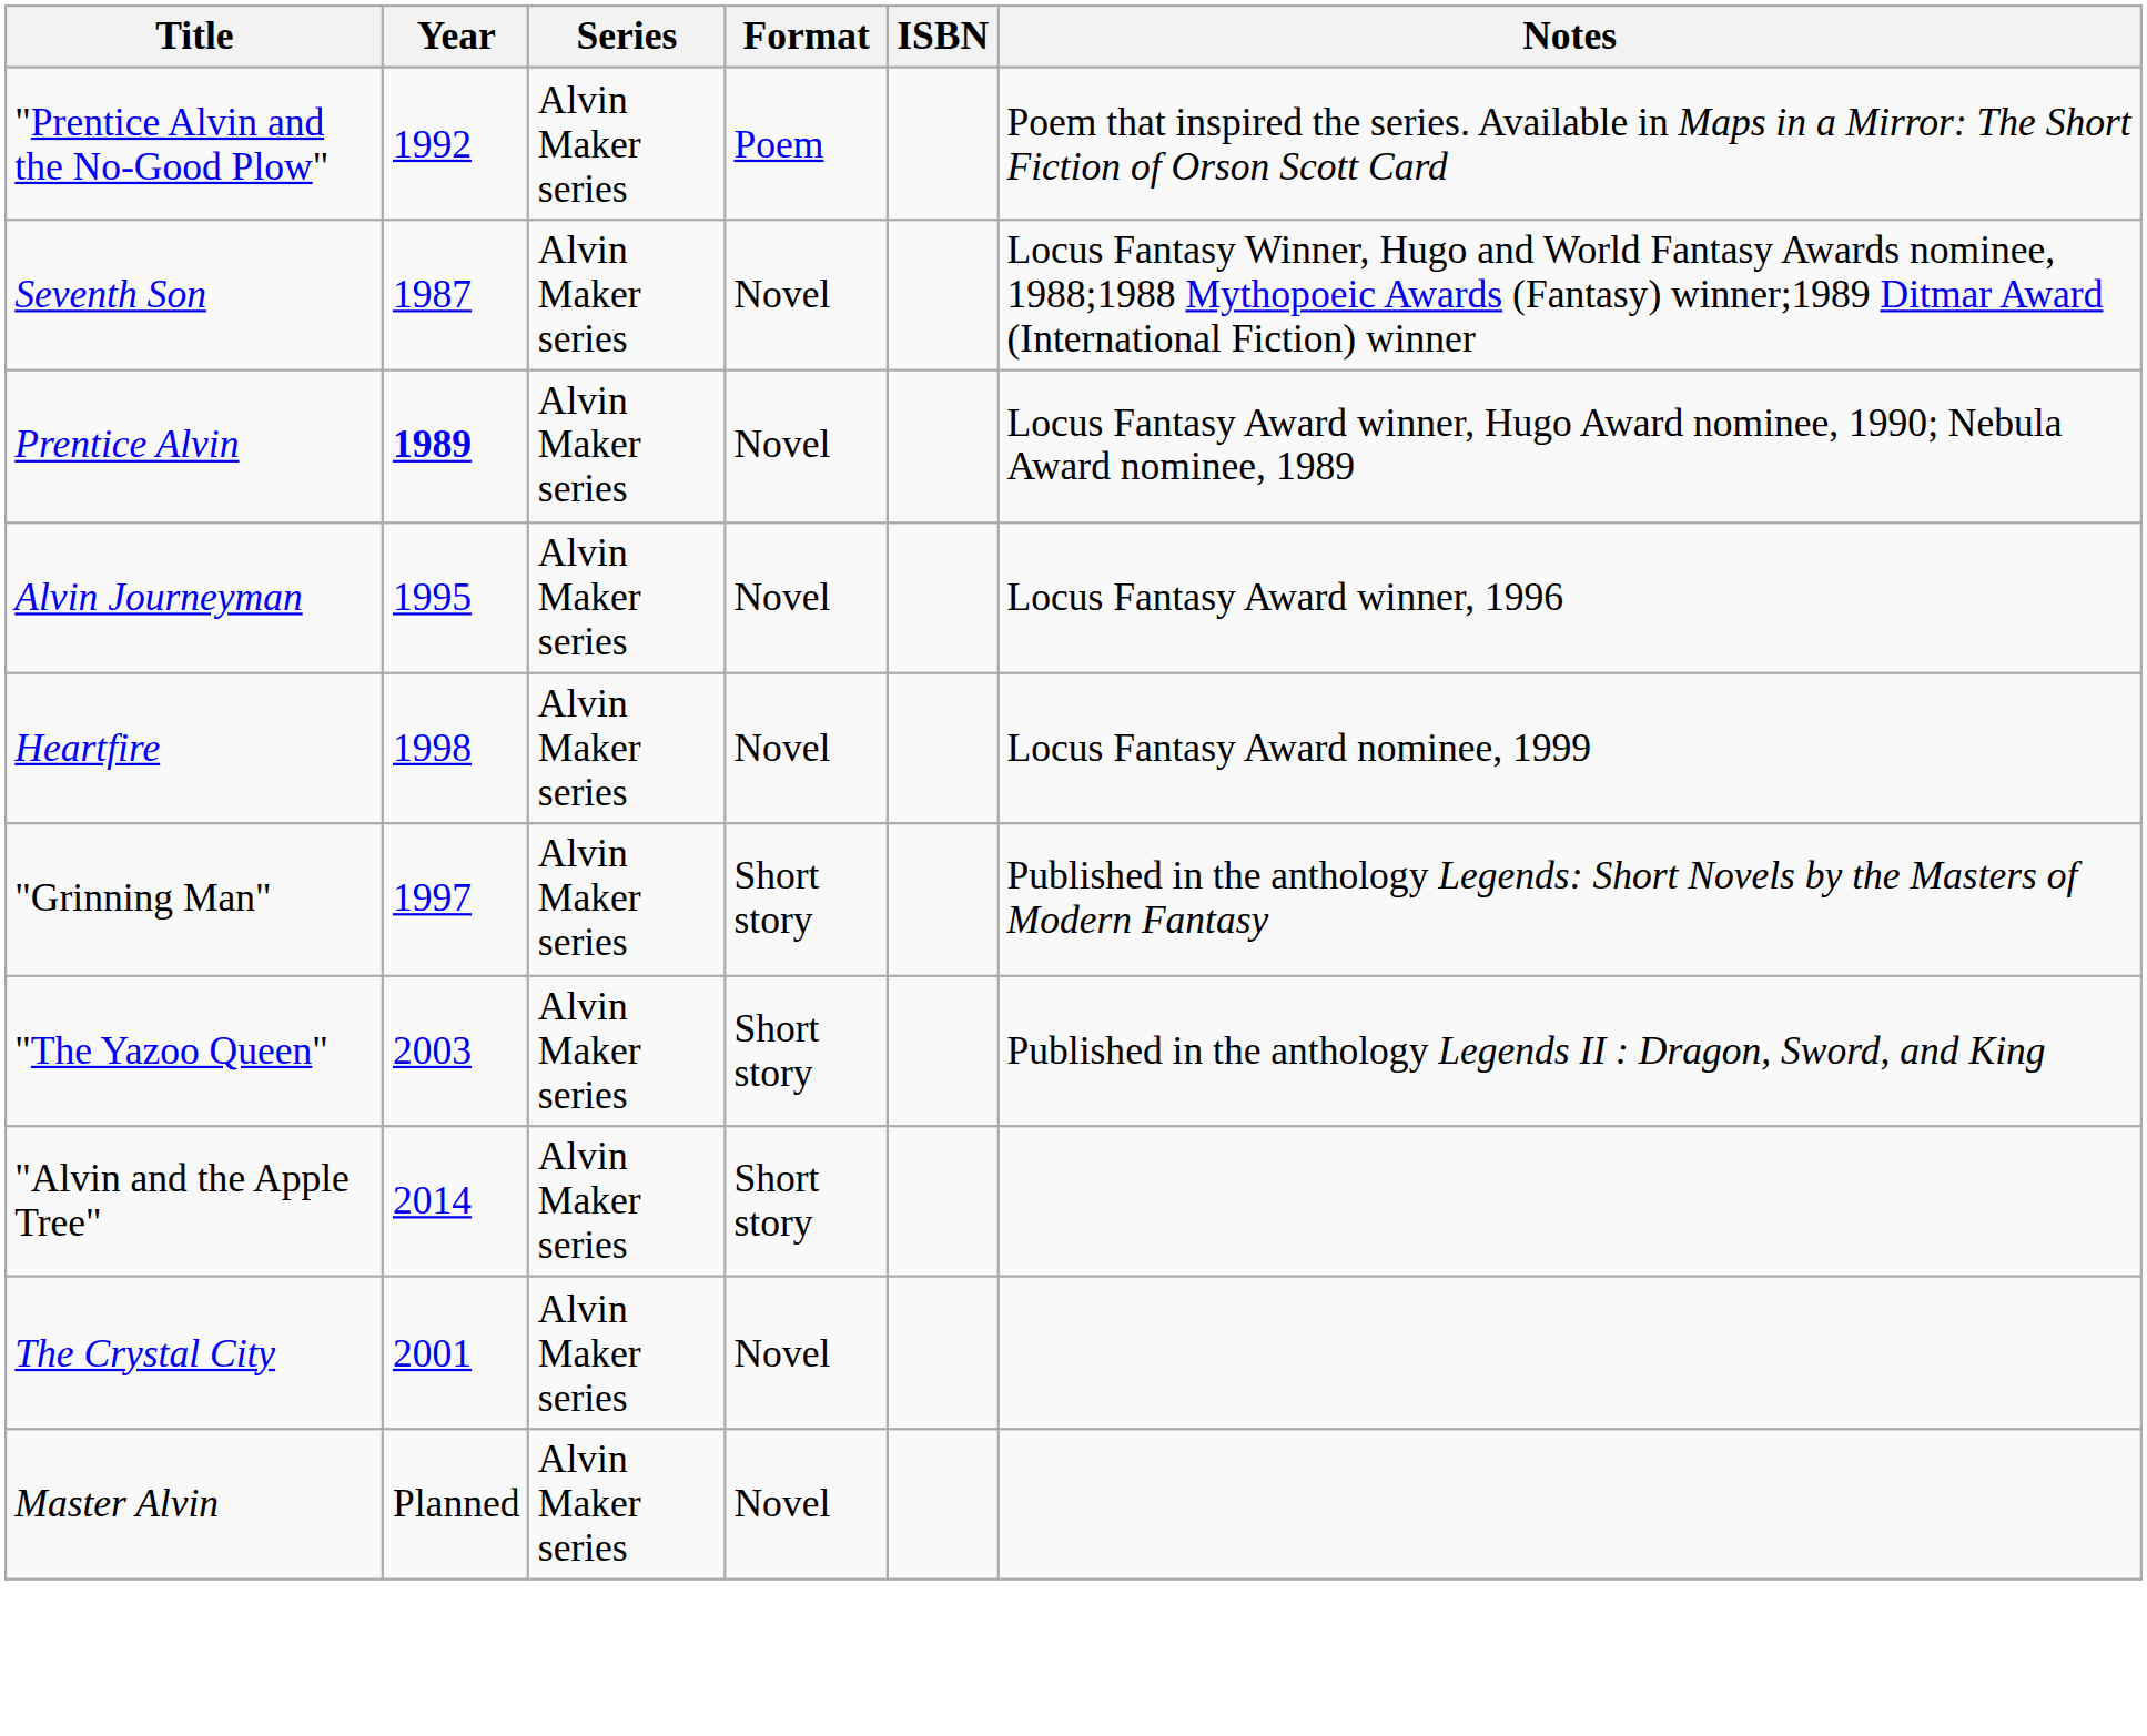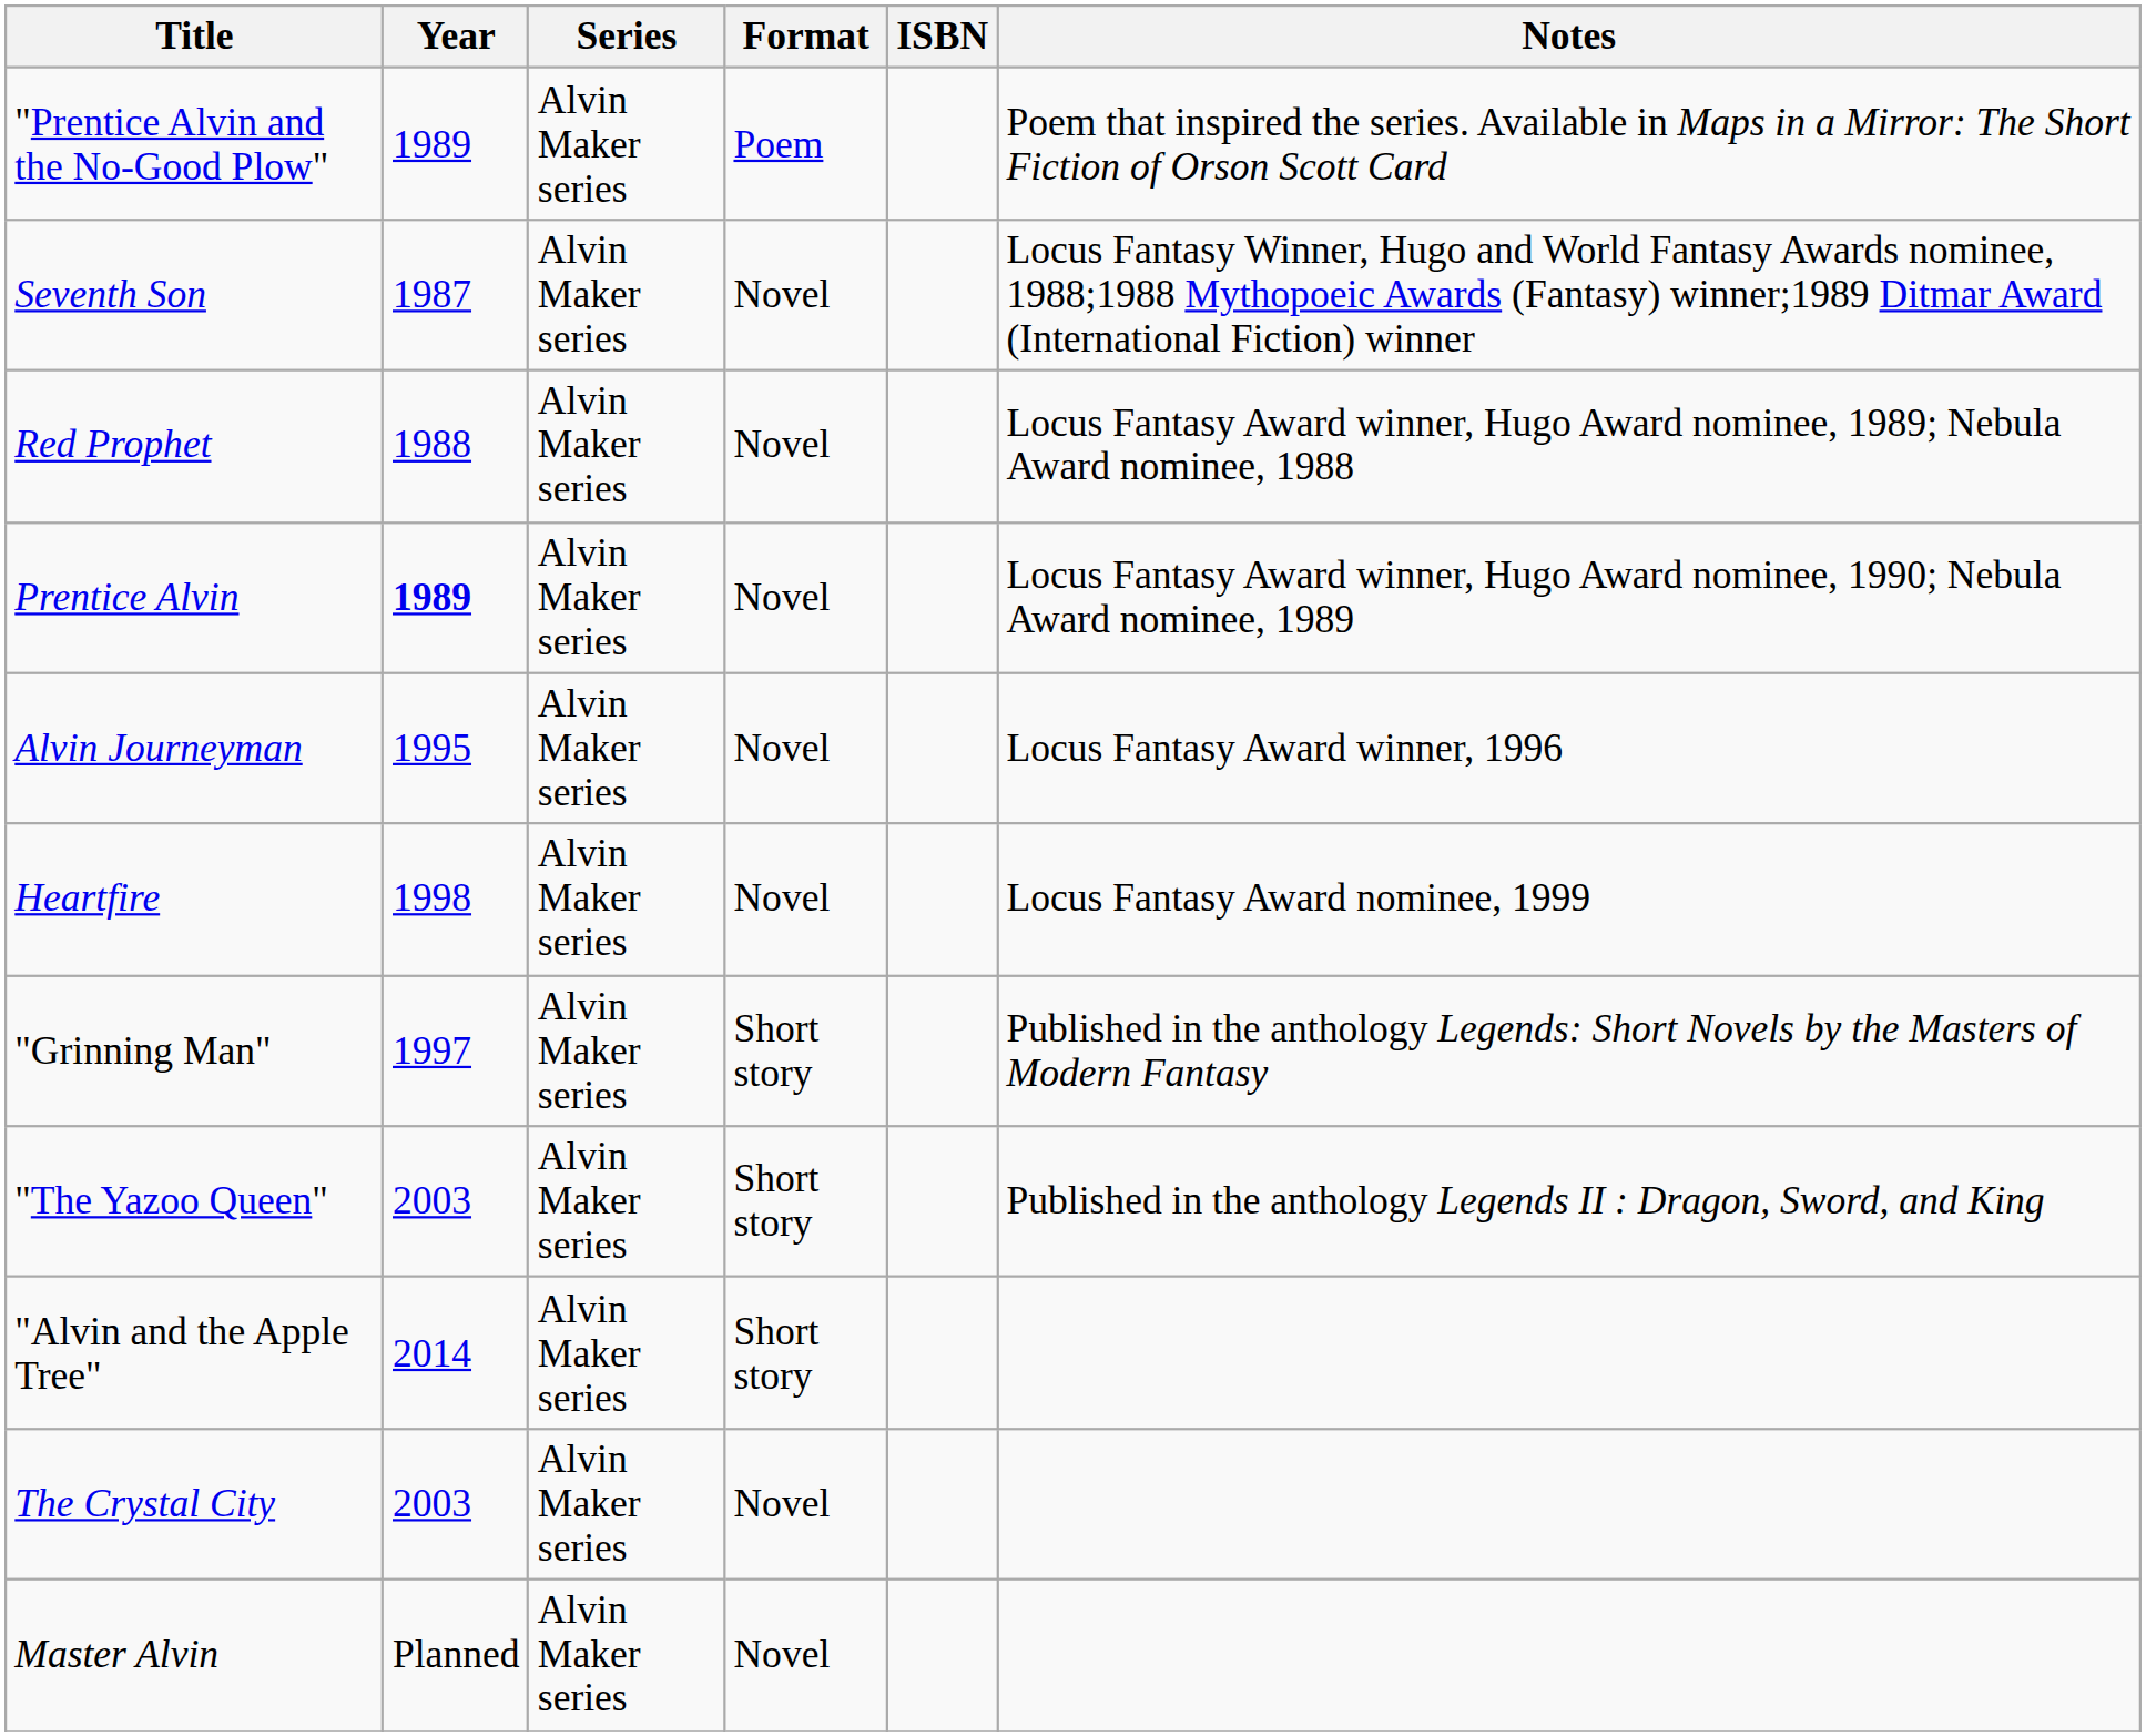 <table class="wikitable sortable">
 <tr>
 <th>Title</th>
 <th>Year</th>
 <th>Series</th>
 <th>Format</th>
 <th>ISBN</th>
 <th class="unsortable">Notes</th>
 </tr>
 <tr>
 <td>"<a href='#'>Prentice Alvin and the No-Good Plow</a>"</td>
-<td><a href='#'>1992</a></td>
+<td><a href='#'>1989</a></td>
 <td>Alvin Maker series</td>
 <td><a href='#'>Poem</a></td>
 <td></td>
 <td>Poem that inspired the series. Available in <em>Maps in a Mirror: The Short Fiction of Orson Scott Card</em></td>
 </tr>
 <tr>
 <td><em><a href='#'>Seventh Son</a></em></td>
 <td><a href='#'>1987</a></td>
 <td>Alvin Maker series</td>
 <td>Novel</td>
 <td></td>
 <td>Locus Fantasy Winner, Hugo and World Fantasy Awards nominee, 1988;1988 <a href='#'>Mythopoeic Awards</a> (Fantasy) winner;1989 <a href='#'>Ditmar Award</a> (International Fiction) winner</td>
+</tr>
+<tr>
+<td><em><a href='#'>Red Prophet</a></em></td>
+<td><a href='#'>1988</a></td>
+<td>Alvin Maker series</td>
+<td>Novel</td>
+<td></td>
+<td>Locus Fantasy Award winner, Hugo Award nominee, 1989; Nebula Award nominee, 1988</td>
 </tr>
 <tr>
 <td><em><a href='#'>Prentice Alvin</a></em></td>
 <td><strong><a href='#'>1989</a></strong></td>
 <td>Alvin Maker series</td>
 <td>Novel</td>
 <td></td>
 <td>Locus Fantasy Award winner, Hugo Award nominee, 1990; Nebula Award nominee, 1989</td>
 </tr>
 <tr>
 <td><em><a href='#'>Alvin Journeyman</a></em></td>
 <td><a href='#'>1995</a></td>
 <td>Alvin Maker series</td>
 <td>Novel</td>
 <td></td>
 <td>Locus Fantasy Award winner, 1996</td>
 </tr>
 <tr>
 <td><em><a href='#'>Heartfire</a></em></td>
 <td><a href='#'>1998</a></td>
 <td>Alvin Maker series</td>
 <td>Novel</td>
 <td></td>
 <td>Locus Fantasy Award nominee, 1999</td>
 </tr>
 <tr>
 <td>"Grinning Man"</td>
 <td><a href='#'>1997</a></td>
 <td>Alvin Maker series</td>
 <td>Short story</td>
 <td></td>
 <td>Published in the anthology <em>Legends: Short Novels by the Masters of Modern Fantasy</em></td>
 </tr>
 <tr>
 <td>"<a href='#'>The Yazoo Queen</a>"</td>
 <td><a href='#'>2003</a></td>
 <td>Alvin Maker series</td>
 <td>Short story</td>
 <td></td>
 <td>Published in the anthology <em>Legends II : Dragon, Sword, and King</em></td>
 </tr>
 <tr>
 <td>"Alvin and the Apple Tree"</td>
 <td><a href='#'>2014</a></td>
 <td>Alvin Maker series</td>
 <td>Short story</td>
 <td></td>
 <td></td>
 </tr>
 <tr>
 <td><em><a href='#'>The Crystal City</a></em></td>
-<td><a href='#'>2001</a></td>
+<td><a href='#'>2003</a></td>
 <td>Alvin Maker series</td>
 <td>Novel</td>
 <td></td>
 <td></td>
 </tr>
 <tr>
 <td><em>Master Alvin</em></td>
 <td>Planned</td>
 <td>Alvin Maker series</td>
 <td>Novel</td>
 <td></td>
 <td></td>
 </tr>
 </table>
